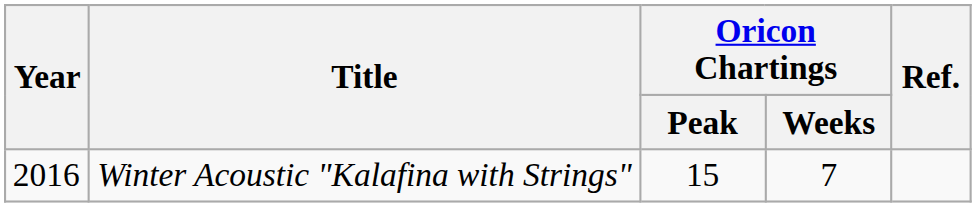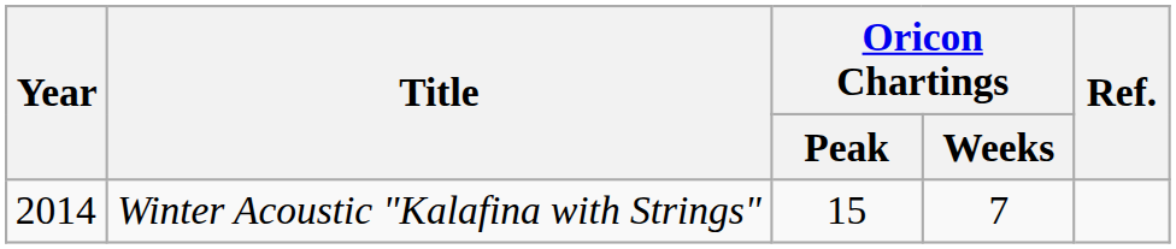 <table class="wikitable">
 <tr>
 <th rowspan="2" width="33">Year</th>
 <th rowspan="2">Title</th>
 <th colspan="2" width="106"><a href='#'>Oricon</a> Chartings</th>
 <th rowspan="2" width="30">Ref.</th>
 </tr>
 <tr>
 <th width="53">Peak</th>
 <th width="53">Weeks</th>
 </tr>
 <tr>
-<td>2016</td>
+<td>2014</td>
 <td><em>Winter Acoustic "Kalafina with Strings"</em></td>
 <td align="center">15</td>
 <td align="center">7</td>
 <td align="center"></td>
 </tr>
 </table>
